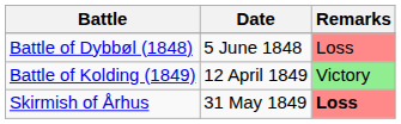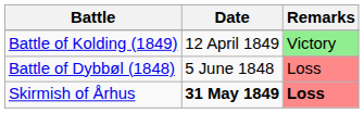 <table class="wikitable">
 <tr>
 <th>Battle</th>
 <th>Date</th>
 <th>Remarks</th>
 </tr>
 <tr>
 </tr>
 <tr>
+<td><a href='#'>Battle of Kolding (1849)</a></td>
+<td>12 April 1849</td>
+<td style="background:lightgreen">Victory</td>
+</tr>
+<tr>
 <td><a href='#'>Battle of Dybbøl (1848)</a></td>
 <td>5 June 1848</td>
 <td style="background:#F88">Loss</td>
 </tr>
 <tr>
-<td><a href='#'>Battle of Kolding (1849)</a></td>
-<td>12 April 1849</td>
-<td style="background:lightgreen">Victory</td>
-</tr>
-<tr>
 <td><a href='#'>Skirmish of Århus</a></td>
-<td>31 May 1849</td>
+<td><strong>31 May 1849</strong></td>
 <td style="background:#F88"><strong>Loss</strong></td>
 </tr>
 </table>
